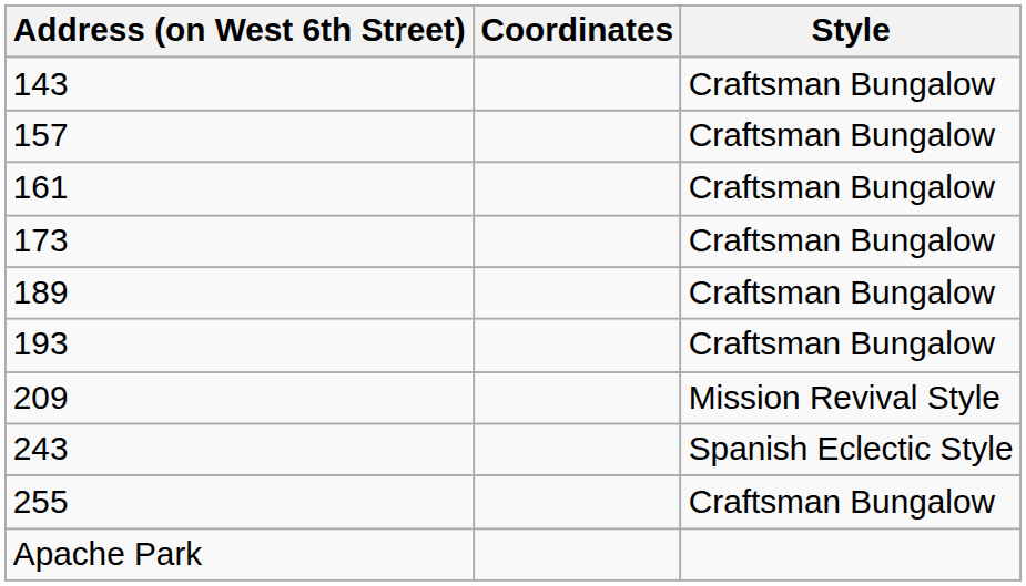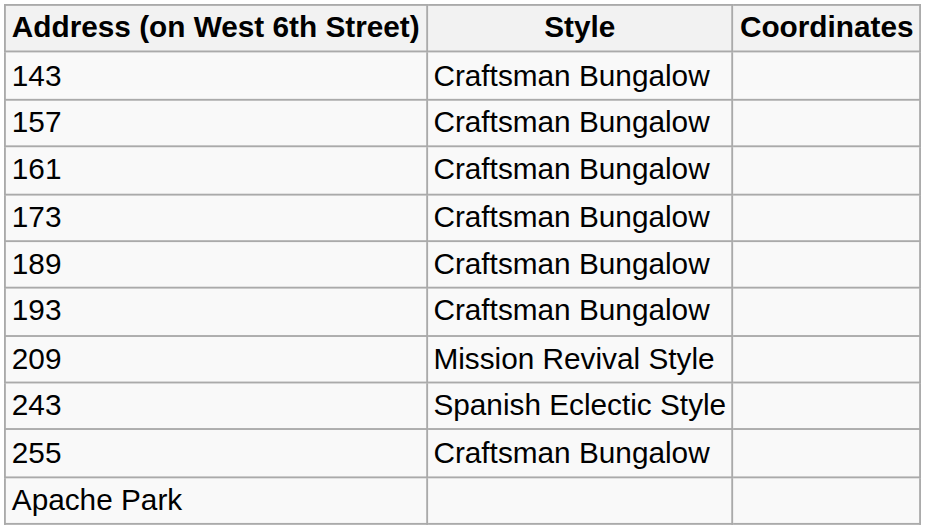 <table class="wikitable">
 <tr>
 <th>Address (on West 6th Street)</th>
+<th>Style</th>
 <th>Coordinates</th>
-<th>Style</th>
 </tr>
 <tr>
 <td>143</td>
+<td>Craftsman Bungalow</td>
 <td></td>
-<td>Craftsman Bungalow</td>
 </tr>
 <tr>
 <td>157</td>
+<td>Craftsman Bungalow</td>
 <td></td>
-<td>Craftsman Bungalow</td>
 </tr>
 <tr>
 <td>161</td>
+<td>Craftsman Bungalow</td>
 <td></td>
-<td>Craftsman Bungalow</td>
 </tr>
 <tr>
 <td>173</td>
+<td>Craftsman Bungalow</td>
 <td></td>
-<td>Craftsman Bungalow</td>
 </tr>
 <tr>
 <td>189</td>
+<td>Craftsman Bungalow</td>
 <td></td>
-<td>Craftsman Bungalow</td>
 </tr>
 <tr>
 <td>193</td>
+<td>Craftsman Bungalow</td>
 <td></td>
-<td>Craftsman Bungalow</td>
 </tr>
 <tr>
 <td>209</td>
+<td>Mission Revival Style</td>
 <td></td>
-<td>Mission Revival Style</td>
 </tr>
 <tr>
 <td>243</td>
+<td>Spanish Eclectic Style</td>
 <td></td>
-<td>Spanish Eclectic Style</td>
 </tr>
 <tr>
 <td>255</td>
+<td>Craftsman Bungalow</td>
 <td></td>
-<td>Craftsman Bungalow</td>
 </tr>
 <tr>
 <td>Apache Park</td>
 <td></td>
 <td></td>
 </tr>
 </table>
